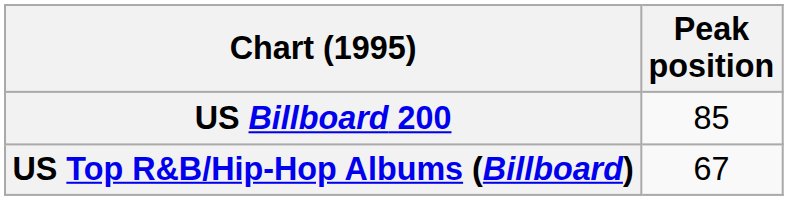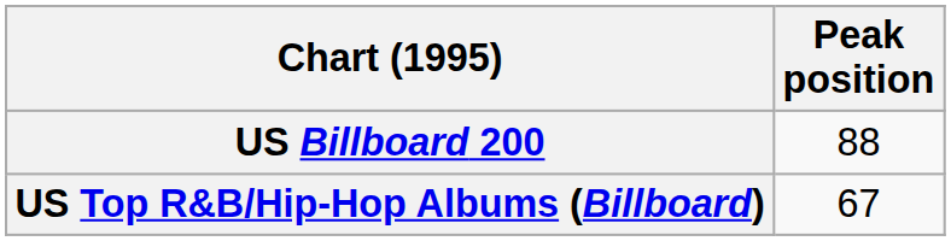 <table class="wikitable sortable plainrowheaders" style="text-align:center">
 <tr>
 <th scope="col">Chart (1995)</th>
 <th scope="col">Peak<br> position</th>
 </tr>
 <tr>
 <th scope="row">US <a href='#'><em>Billboard</em> 200</a></th>
-<td>85</td>
+<td>88</td>
 </tr>
 <tr>
 <th scope="row">US <a href='#'>Top R&B/Hip-Hop Albums</a> (<em><a href='#'>Billboard</a></em>)</th>
 <td>67</td>
 </tr>
 </table>
